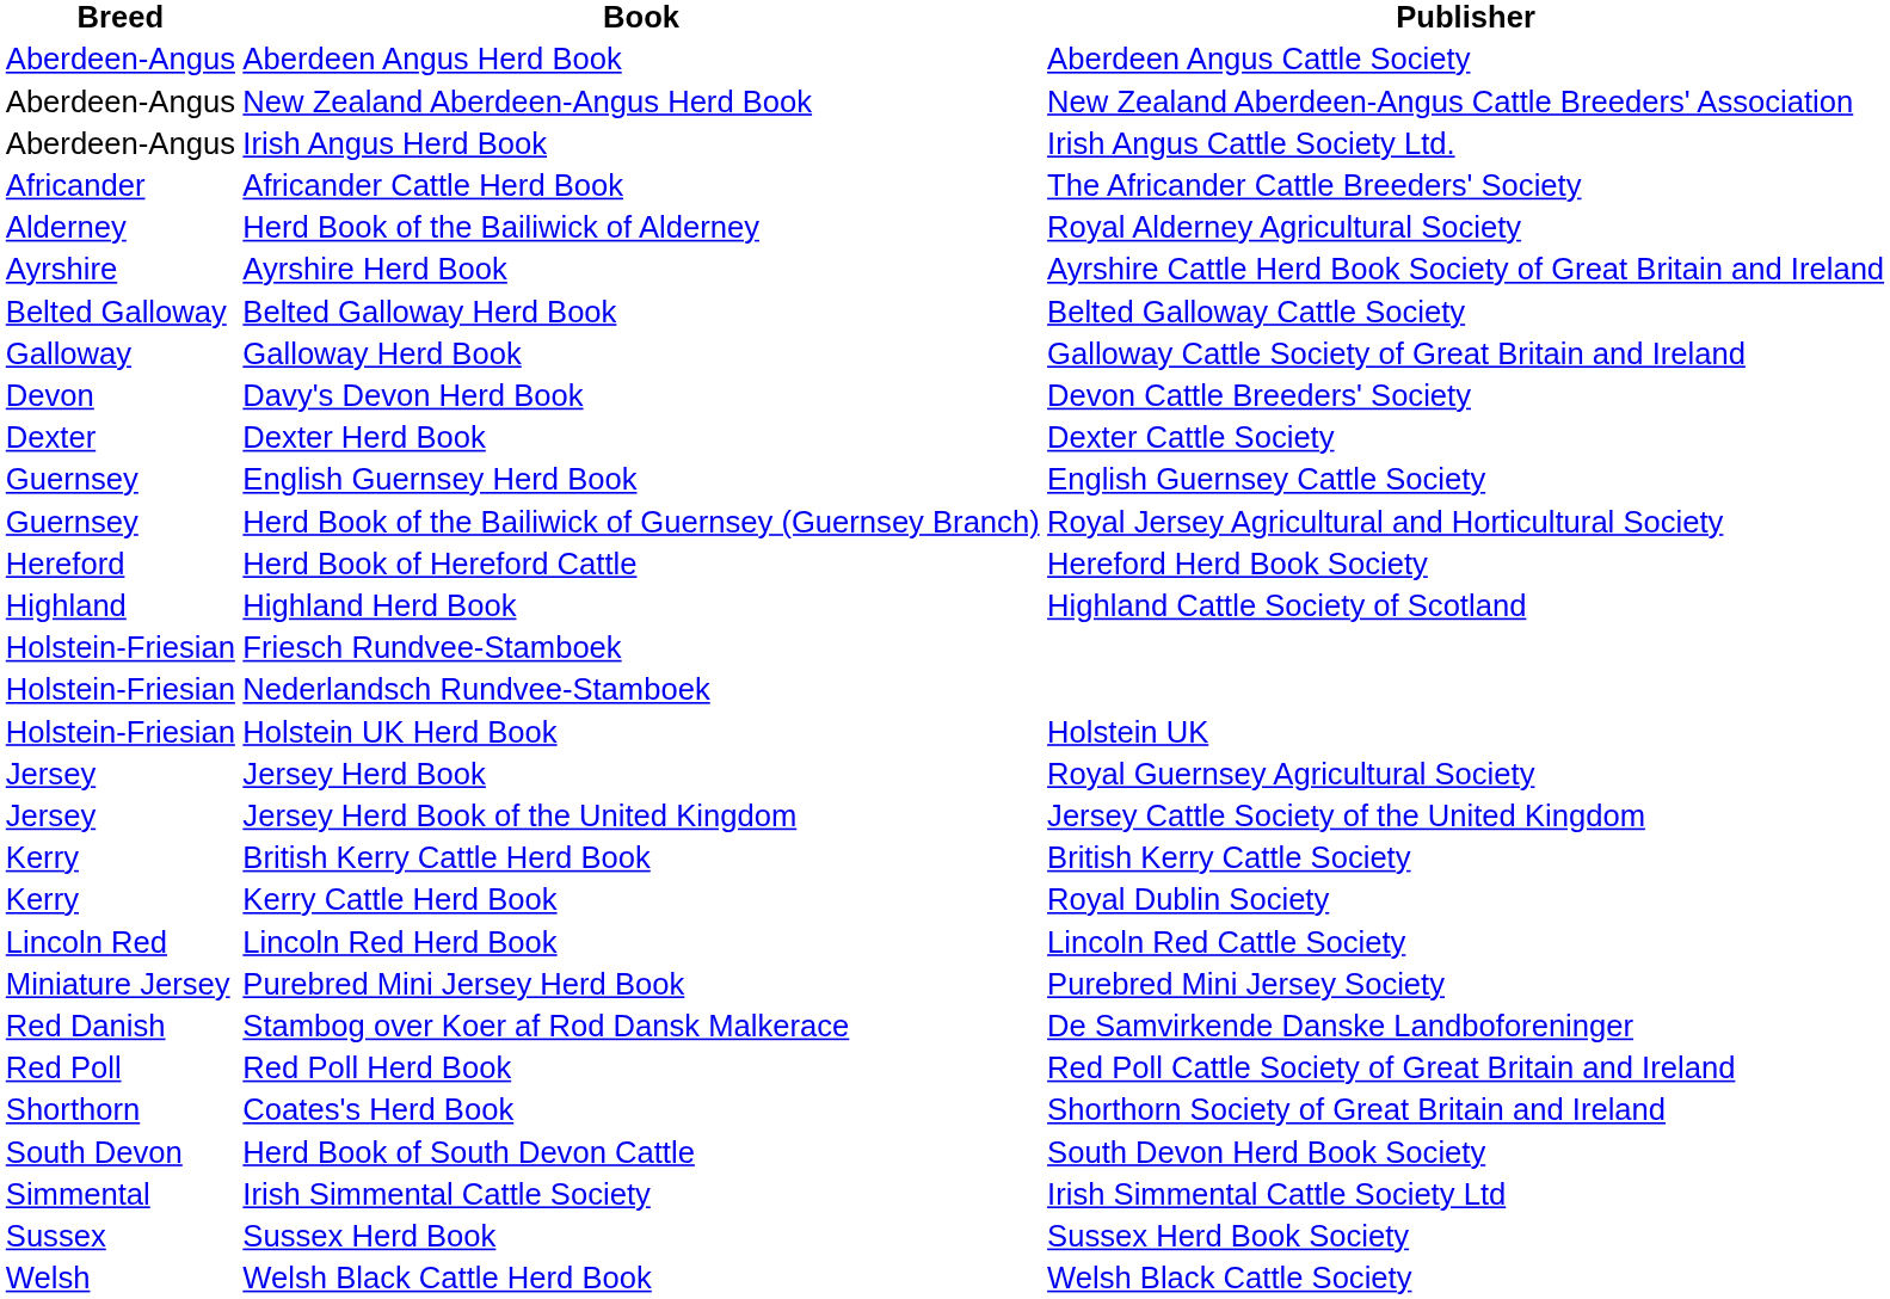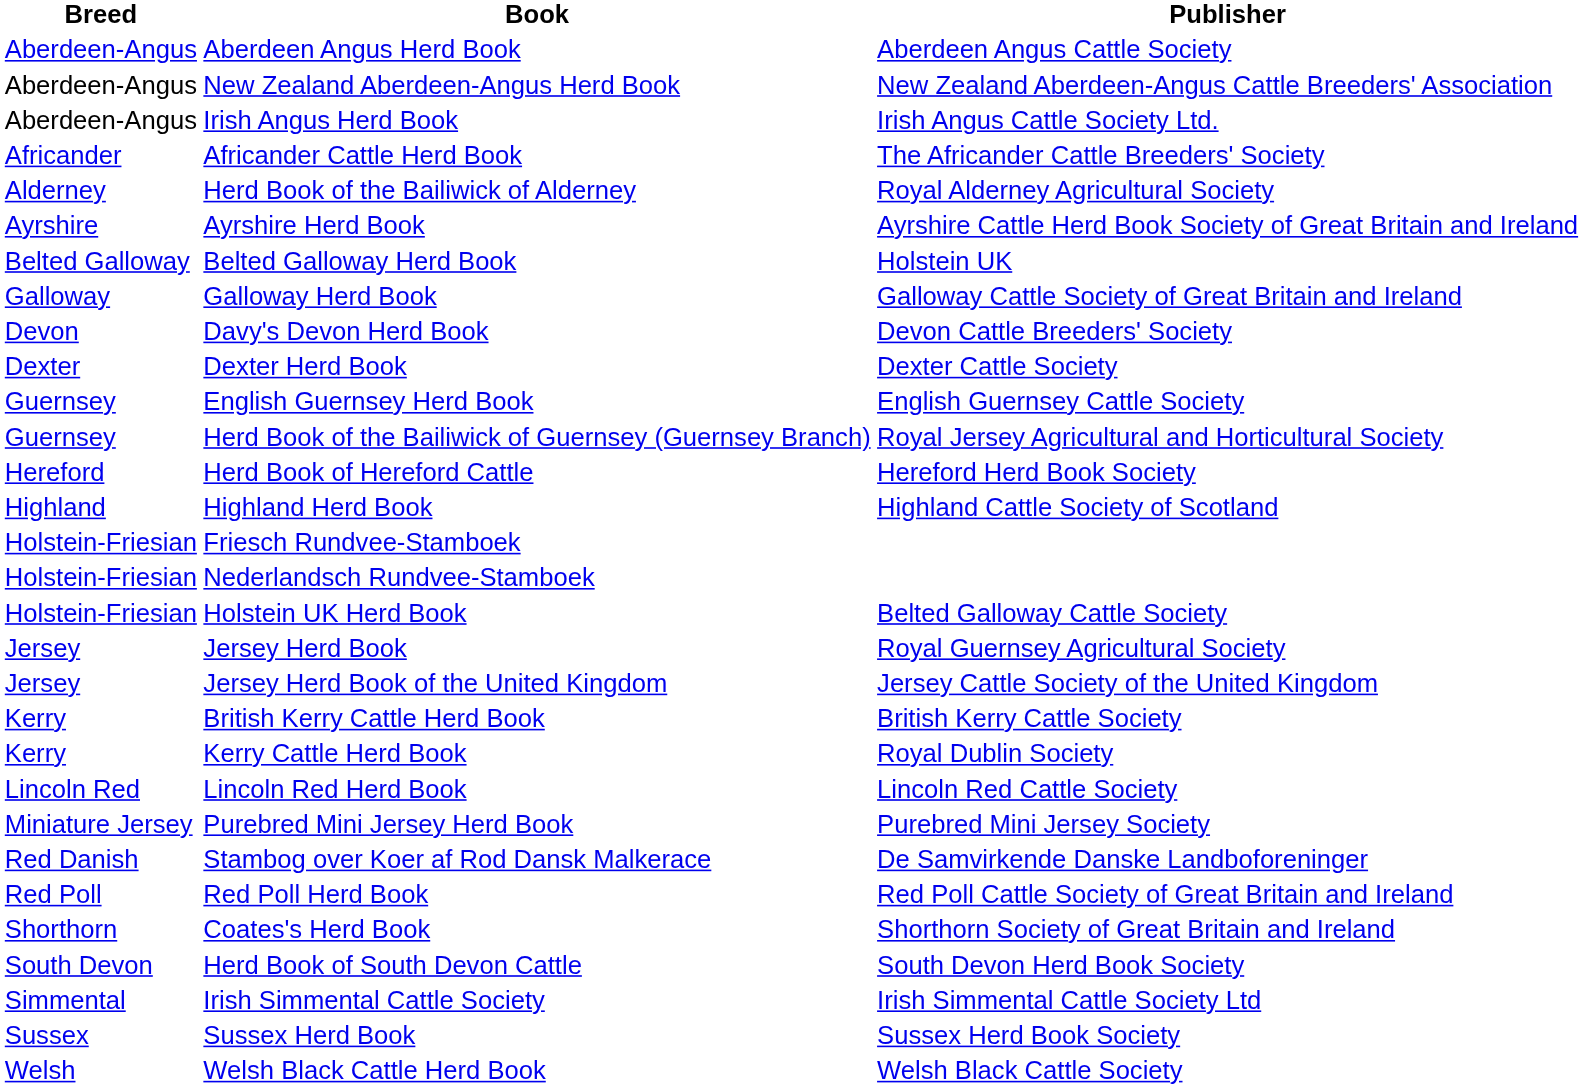 <table>
 <tr>
 <th>Breed</th>
 <th>Book</th>
 <th>Publisher</th>
 </tr>
 <tr>
 <td><a href='#'>Aberdeen-Angus</a></td>
 <td><a href='#'>Aberdeen Angus Herd Book</a></td>
 <td><a href='#'>Aberdeen Angus Cattle Society</a></td>
 </tr>
 <tr>
 <td>Aberdeen-Angus</td>
 <td><a href='#'>New Zealand Aberdeen-Angus Herd Book</a></td>
 <td><a href='#'>New Zealand Aberdeen-Angus Cattle Breeders' Association</a></td>
 </tr>
 <tr>
 <td>Aberdeen-Angus</td>
 <td><a href='#'>Irish Angus Herd Book</a></td>
 <td><a href='#'>Irish Angus Cattle Society Ltd.</a></td>
 </tr>
 <tr>
 <td><a href='#'>Africander</a></td>
 <td><a href='#'>Africander Cattle Herd Book</a></td>
 <td><a href='#'>The Africander Cattle Breeders' Society</a></td>
 </tr>
 <tr>
 <td><a href='#'>Alderney</a></td>
 <td><a href='#'>Herd Book of the Bailiwick of Alderney</a></td>
 <td><a href='#'>Royal Alderney Agricultural Society</a></td>
 </tr>
 <tr>
 <td><a href='#'>Ayrshire</a></td>
 <td><a href='#'>Ayrshire Herd Book</a></td>
 <td><a href='#'>Ayrshire Cattle Herd Book Society of Great Britain and Ireland</a></td>
 </tr>
 <tr>
 <td><a href='#'>Belted Galloway</a></td>
 <td><a href='#'>Belted Galloway Herd Book</a></td>
-<td><a href='#'>Belted Galloway Cattle Society</a></td>
+<td><a href='#'>Holstein UK</a></td>
 </tr>
 <tr>
 <td><a href='#'>Galloway</a></td>
 <td><a href='#'>Galloway Herd Book</a></td>
 <td><a href='#'>Galloway Cattle Society of Great Britain and Ireland</a></td>
 </tr>
 <tr>
 <td><a href='#'>Devon</a></td>
 <td><a href='#'>Davy's Devon Herd Book</a></td>
 <td><a href='#'>Devon Cattle Breeders' Society</a></td>
 </tr>
 <tr>
 <td><a href='#'>Dexter</a></td>
 <td><a href='#'>Dexter Herd Book</a></td>
 <td><a href='#'>Dexter Cattle Society</a></td>
 </tr>
 <tr>
 <td><a href='#'>Guernsey</a></td>
 <td><a href='#'>English Guernsey Herd Book</a></td>
 <td><a href='#'>English Guernsey Cattle Society</a></td>
 </tr>
 <tr>
 <td><a href='#'>Guernsey</a></td>
 <td><a href='#'>Herd Book of the Bailiwick of Guernsey (Guernsey Branch)</a></td>
 <td><a href='#'>Royal Jersey Agricultural and Horticultural Society</a></td>
 </tr>
 <tr>
 <td><a href='#'>Hereford</a></td>
 <td><a href='#'>Herd Book of Hereford Cattle</a></td>
 <td><a href='#'>Hereford Herd Book Society</a></td>
 </tr>
 <tr>
 <td><a href='#'>Highland</a></td>
 <td><a href='#'>Highland Herd Book</a></td>
 <td><a href='#'>Highland Cattle Society of Scotland</a></td>
 </tr>
 <tr>
 <td><a href='#'>Holstein-Friesian</a></td>
 <td><a href='#'>Friesch Rundvee-Stamboek</a></td>
 <td></td>
 </tr>
 <tr>
 <td><a href='#'>Holstein-Friesian</a></td>
 <td><a href='#'>Nederlandsch Rundvee-Stamboek</a></td>
 <td></td>
 </tr>
 <tr>
 <td><a href='#'>Holstein-Friesian</a></td>
 <td><a href='#'>Holstein UK Herd Book</a></td>
-<td><a href='#'>Holstein UK</a></td>
+<td><a href='#'>Belted Galloway Cattle Society</a></td>
 </tr>
 <tr>
 <td><a href='#'>Jersey</a></td>
 <td><a href='#'>Jersey Herd Book</a></td>
 <td><a href='#'>Royal Guernsey Agricultural Society</a></td>
 </tr>
 <tr>
 <td><a href='#'>Jersey</a></td>
 <td><a href='#'>Jersey Herd Book of the United Kingdom</a></td>
 <td><a href='#'>Jersey Cattle Society of the United Kingdom</a></td>
 </tr>
 <tr>
 <td><a href='#'>Kerry</a></td>
 <td><a href='#'>British Kerry Cattle Herd Book</a></td>
 <td><a href='#'>British Kerry Cattle Society</a></td>
 </tr>
 <tr>
 <td><a href='#'>Kerry</a></td>
 <td><a href='#'>Kerry Cattle Herd Book</a></td>
 <td><a href='#'>Royal Dublin Society</a></td>
 </tr>
 <tr>
 <td><a href='#'>Lincoln Red</a></td>
 <td><a href='#'>Lincoln Red Herd Book</a></td>
 <td><a href='#'>Lincoln Red Cattle Society</a></td>
 </tr>
 <tr>
 <td><a href='#'>Miniature Jersey</a></td>
 <td><a href='#'>Purebred Mini Jersey Herd Book</a></td>
 <td><a href='#'>Purebred Mini Jersey Society</a></td>
 </tr>
 <tr>
 <td><a href='#'>Red Danish</a></td>
 <td><a href='#'>Stambog over Koer af Rod Dansk Malkerace</a></td>
 <td><a href='#'>De Samvirkende Danske Landboforeninger</a></td>
 </tr>
 <tr>
 <td><a href='#'>Red Poll</a></td>
 <td><a href='#'>Red Poll Herd Book</a></td>
 <td><a href='#'>Red Poll Cattle Society of Great Britain and Ireland</a></td>
 </tr>
 <tr>
 <td><a href='#'>Shorthorn</a></td>
 <td><a href='#'>Coates's Herd Book</a></td>
 <td><a href='#'>Shorthorn Society of Great Britain and Ireland</a></td>
 </tr>
 <tr>
 <td><a href='#'>South Devon</a></td>
 <td><a href='#'>Herd Book of South Devon Cattle</a></td>
 <td><a href='#'>South Devon Herd Book Society</a></td>
 </tr>
 <tr>
 <td><a href='#'>Simmental</a></td>
 <td><a href='#'>Irish Simmental Cattle Society</a></td>
 <td><a href='#'>Irish Simmental Cattle Society Ltd</a></td>
 </tr>
 <tr>
 <td><a href='#'>Sussex</a></td>
 <td><a href='#'>Sussex Herd Book</a></td>
 <td><a href='#'>Sussex Herd Book Society</a></td>
 </tr>
 <tr>
 <td><a href='#'>Welsh</a></td>
 <td><a href='#'>Welsh Black Cattle Herd Book</a></td>
 <td><a href='#'>Welsh Black Cattle Society</a></td>
 </tr>
 </table>
